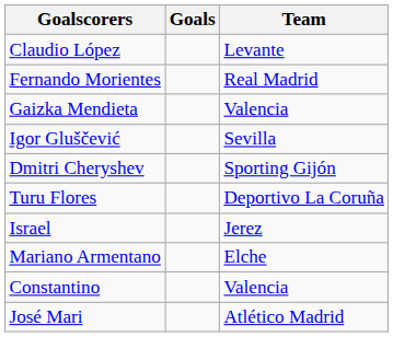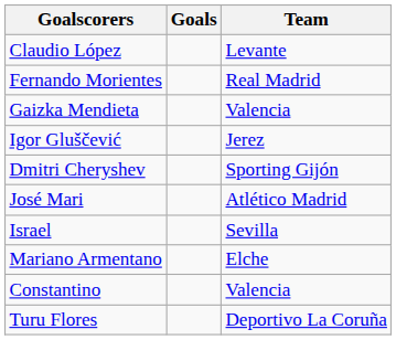 <table class="wikitable sortable" style="margin: 1em 1em 1em 0; background: #f9f9f9; border: 1px #aaa solid">
 <tr>
 <th>Goalscorers</th>
 <th>Goals</th>
 <th>Team</th>
 </tr>
 <tr>
 <td> <a href='#'>Claudio López</a></td>
 <td></td>
 <td><a href='#'>Levante</a></td>
 </tr>
 <tr>
 <td> <a href='#'>Fernando Morientes</a></td>
 <td></td>
 <td><a href='#'>Real Madrid</a></td>
 </tr>
 <tr>
 <td> <a href='#'>Gaizka Mendieta</a></td>
 <td></td>
 <td><a href='#'>Valencia</a></td>
 </tr>
 <tr>
 <td> <a href='#'>Igor Gluščević</a></td>
 <td></td>
-<td><a href='#'>Sevilla</a></td>
+<td><a href='#'>Jerez</a></td>
 </tr>
 <tr>
 <td> <a href='#'>Dmitri Cheryshev</a></td>
 <td></td>
 <td><a href='#'>Sporting Gijón</a></td>
 </tr>
 <tr>
-<td> <a href='#'>Turu Flores</a></td>
+<td> <a href='#'>José Mari</a></td>
 <td></td>
-<td><a href='#'>Deportivo La Coruña</a></td>
+<td><a href='#'>Atlético Madrid</a></td>
 </tr>
 <tr>
 <td> <a href='#'>Israel</a></td>
 <td></td>
-<td><a href='#'>Jerez</a></td>
+<td><a href='#'>Sevilla</a></td>
 </tr>
 <tr>
 <td> <a href='#'>Mariano Armentano</a></td>
 <td></td>
 <td><a href='#'>Elche</a></td>
 </tr>
 <tr>
 <td> <a href='#'>Constantino</a></td>
 <td></td>
 <td><a href='#'>Valencia</a></td>
 </tr>
 <tr>
-<td> <a href='#'>José Mari</a></td>
+<td> <a href='#'>Turu Flores</a></td>
 <td></td>
-<td><a href='#'>Atlético Madrid</a></td>
+<td><a href='#'>Deportivo La Coruña</a></td>
 </tr>
 </table>
